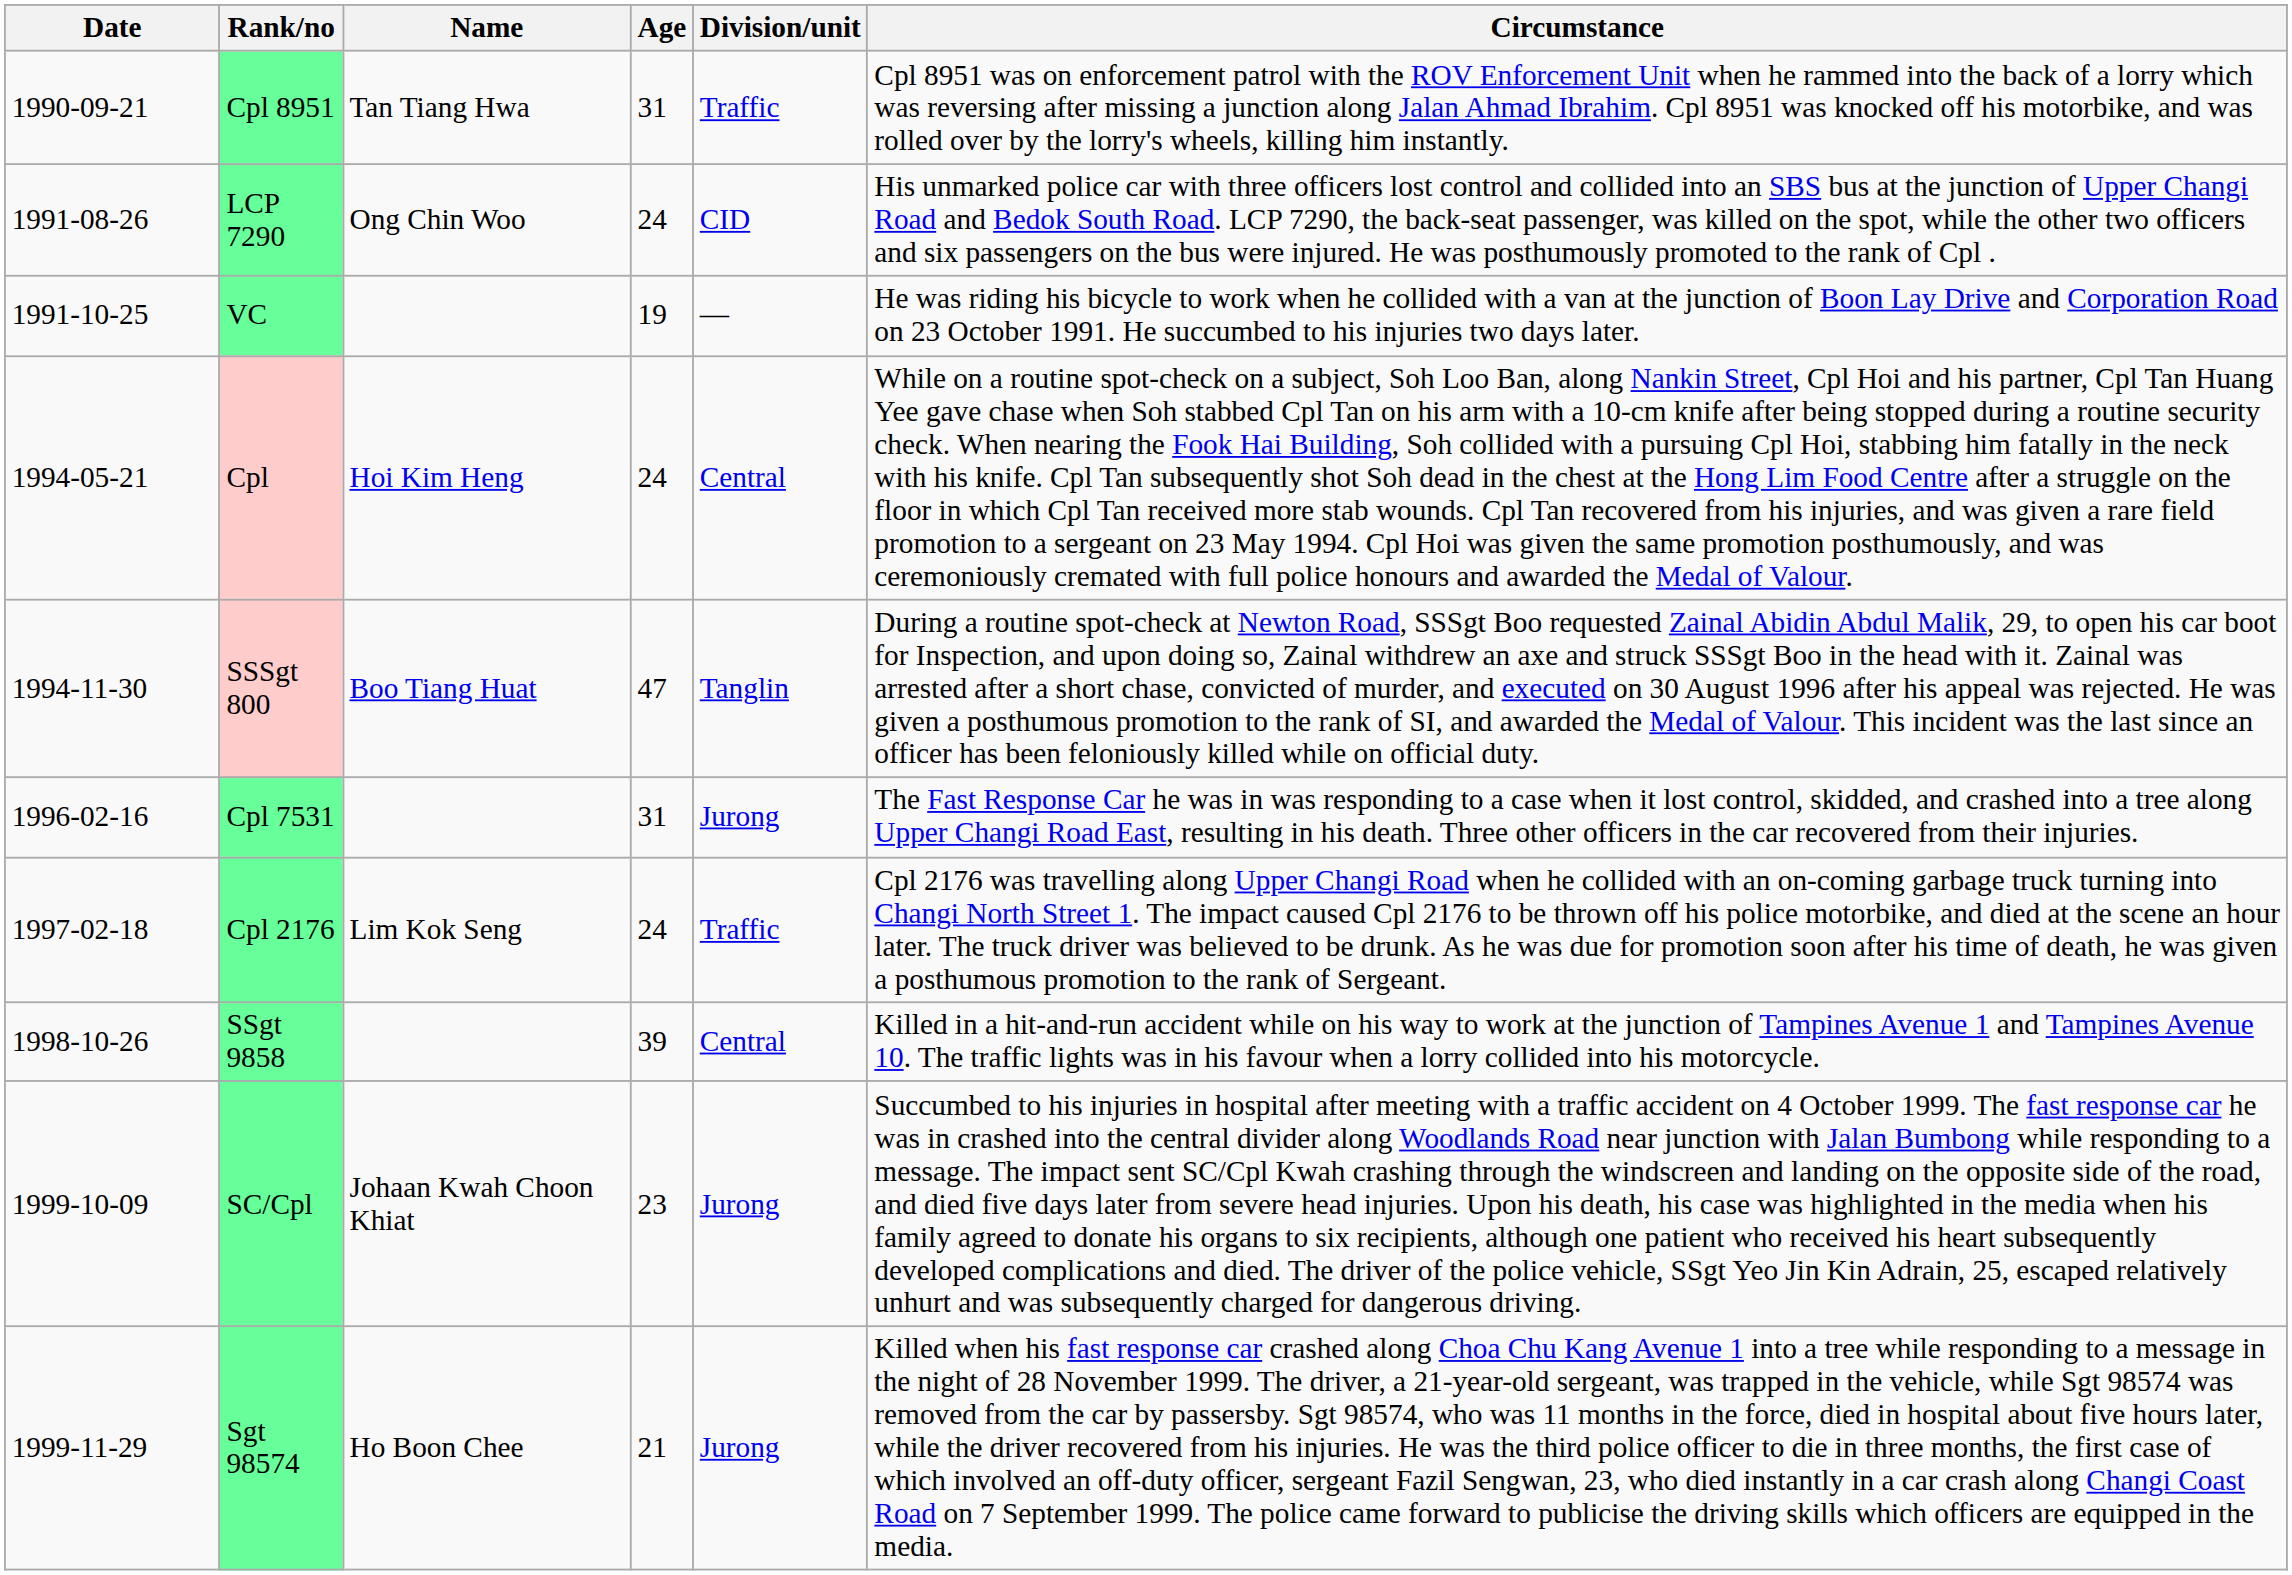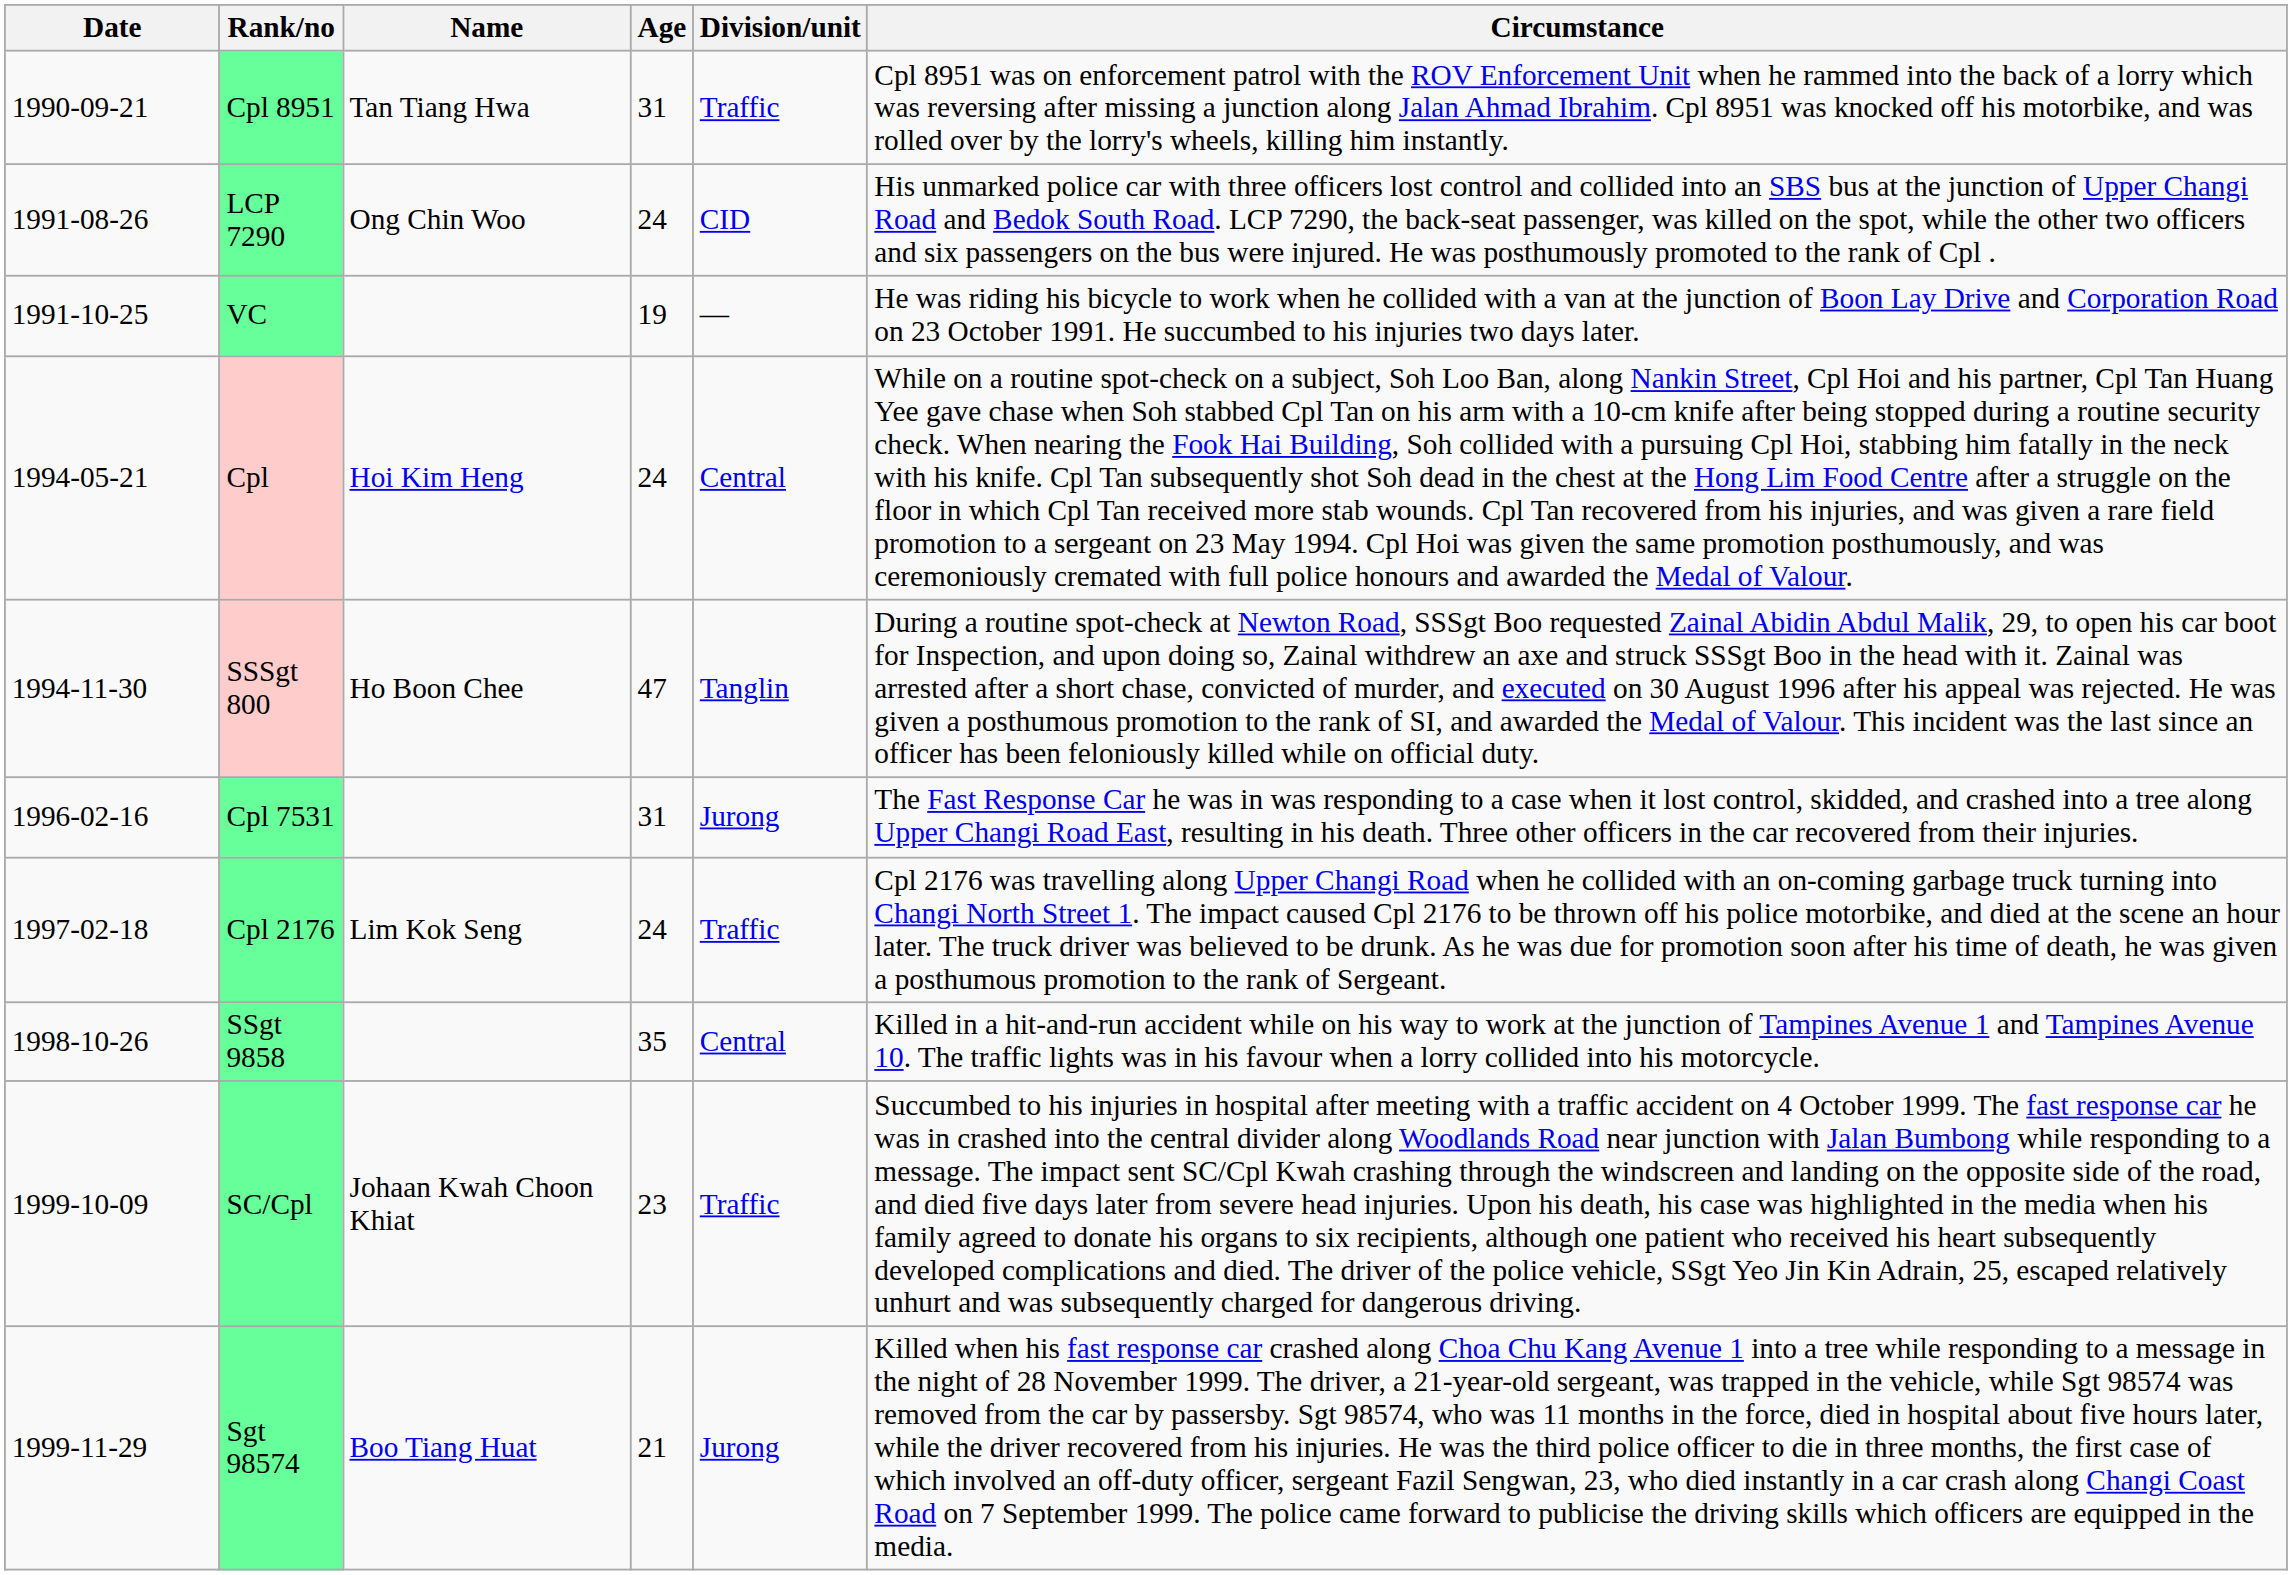 <table class="wikitable sortable">
 <tr>
 <th width="110px">Date</th>
 <th>Rank/no</th>
 <th width="150px">Name</th>
 <th>Age</th>
 <th>Division/unit</th>
 <th>Circumstance</th>
 </tr>
 <tr>
 <td>1990-09-21</td>
 <td bgcolor=66ff99>Cpl 8951</td>
 <td>Tan Tiang Hwa</td>
 <td>31</td>
 <td><a href='#'>Traffic</a></td>
 <td>Cpl 8951 was on enforcement patrol with the <a href='#'>ROV Enforcement Unit</a> when he rammed into the back of a lorry which was reversing after missing a junction along <a href='#'>Jalan Ahmad Ibrahim</a>. Cpl 8951 was knocked off his motorbike, and was rolled over by the lorry's wheels, killing him instantly.</td>
 </tr>
 <tr>
 <td>1991-08-26</td>
 <td bgcolor=66ff99>LCP 7290</td>
 <td>Ong Chin Woo</td>
 <td>24</td>
 <td><a href='#'>CID</a></td>
 <td>His unmarked police car with three officers lost control and collided into an <a href='#'>SBS</a> bus at the junction of <a href='#'>Upper Changi Road</a> and <a href='#'>Bedok South Road</a>. LCP 7290, the back-seat passenger, was killed on the spot, while the other two officers and six passengers on the bus were injured. He was posthumously promoted to the rank of Cpl .</td>
 </tr>
 <tr>
 <td>1991-10-25</td>
 <td bgcolor=66ff99>VC</td>
 <td></td>
 <td>19</td>
 <td>—</td>
 <td>He was riding his bicycle to work when he collided with a van at the junction of <a href='#'>Boon Lay Drive</a> and <a href='#'>Corporation Road</a> on 23 October 1991. He succumbed to his injuries two days later.</td>
 </tr>
 <tr>
 <td>1994-05-21</td>
 <td bgcolor=ffcccc>Cpl</td>
 <td><a href='#'>Hoi Kim Heng</a></td>
 <td>24</td>
 <td><a href='#'>Central</a></td>
 <td>While on a routine spot-check on a subject, Soh Loo Ban, along <a href='#'>Nankin Street</a>, Cpl Hoi and his partner, Cpl Tan Huang Yee gave chase when Soh stabbed Cpl Tan on his arm with a 10-cm knife after being stopped during a routine security check. When nearing the <a href='#'>Fook Hai Building</a>, Soh collided with a pursuing Cpl Hoi, stabbing him fatally in the neck with his knife. Cpl Tan subsequently shot Soh dead in the chest at the <a href='#'>Hong Lim Food Centre</a> after a struggle on the floor in which Cpl Tan received more stab wounds. Cpl Tan recovered from his injuries, and was given a rare field promotion to a sergeant on 23 May 1994. Cpl Hoi was given the same promotion posthumously, and was ceremoniously cremated with full police honours and awarded the <a href='#'>Medal of Valour</a>.</td>
 </tr>
 <tr>
 <td>1994-11-30</td>
 <td bgcolor=ffcccc>SSSgt 800</td>
-<td><a href='#'>Boo Tiang Huat</a></td>
+<td>Ho Boon Chee</td>
 <td>47</td>
 <td><a href='#'>Tanglin</a></td>
 <td>During a routine spot-check at <a href='#'>Newton Road</a>, SSSgt Boo requested <a href='#'>Zainal Abidin Abdul Malik</a>, 29, to open his car boot for Inspection, and upon doing so, Zainal withdrew an axe and struck SSSgt Boo in the head with it. Zainal was arrested after a short chase, convicted of murder, and <a href='#'>executed</a> on 30 August 1996 after his appeal was rejected. He was given a posthumous promotion to the rank of SI, and awarded the <a href='#'>Medal of Valour</a>. This incident was the last since an officer has been feloniously killed while on official duty.</td>
 </tr>
 <tr>
 <td>1996-02-16</td>
 <td bgcolor=66ff99>Cpl 7531</td>
 <td></td>
 <td>31</td>
 <td><a href='#'>Jurong</a></td>
 <td>The <a href='#'>Fast Response Car</a> he was in was responding to a case when it lost control, skidded, and crashed into a tree along <a href='#'>Upper Changi Road East</a>, resulting in his death. Three other officers in the car recovered from their injuries.</td>
 </tr>
 <tr>
 <td>1997-02-18</td>
 <td bgcolor=66ff99>Cpl 2176</td>
 <td>Lim Kok Seng</td>
 <td>24</td>
 <td><a href='#'>Traffic</a></td>
 <td>Cpl 2176 was travelling along <a href='#'>Upper Changi Road</a> when he collided with an on-coming garbage truck turning into <a href='#'>Changi North Street 1</a>. The impact caused Cpl 2176 to be thrown off his police motorbike, and died at the scene an hour later. The truck driver was believed to be drunk. As he was due for promotion soon after his time of death, he was given a posthumous promotion to the rank of Sergeant.</td>
 </tr>
 <tr>
 <td>1998-10-26</td>
 <td bgcolor=66ff99>SSgt 9858</td>
 <td></td>
-<td>39</td>
+<td>35</td>
 <td><a href='#'>Central</a></td>
 <td>Killed in a hit-and-run accident while on his way to work at the junction of <a href='#'>Tampines Avenue 1</a> and <a href='#'>Tampines Avenue 10</a>. The traffic lights was in his favour when a lorry collided into his motorcycle.</td>
 </tr>
 <tr>
 <td>1999-10-09</td>
 <td bgcolor=66ff99>SC/Cpl</td>
 <td>Johaan Kwah Choon Khiat</td>
 <td>23</td>
-<td><a href='#'>Jurong</a></td>
+<td><a href='#'>Traffic</a></td>
 <td>Succumbed to his injuries in hospital after meeting with a traffic accident on 4 October 1999. The <a href='#'>fast response car</a> he was in crashed into the central divider along <a href='#'>Woodlands Road</a> near junction with <a href='#'>Jalan Bumbong</a> while responding to a message. The impact sent SC/Cpl Kwah crashing through the windscreen and landing on the opposite side of the road, and died five days later from severe head injuries. Upon his death, his case was highlighted in the media when his family agreed to donate his organs to six recipients, although one patient who received his heart subsequently developed complications and died. The driver of the police vehicle, SSgt Yeo Jin Kin Adrain, 25, escaped relatively unhurt and was subsequently charged for dangerous driving.</td>
 </tr>
 <tr>
 <td>1999-11-29</td>
 <td bgcolor=66ff99>Sgt 98574</td>
-<td>Ho Boon Chee</td>
+<td><a href='#'>Boo Tiang Huat</a></td>
 <td>21</td>
 <td><a href='#'>Jurong</a></td>
 <td>Killed when his <a href='#'>fast response car</a> crashed along <a href='#'>Choa Chu Kang Avenue 1</a> into a tree while responding to a message in the night of 28 November 1999. The driver, a 21-year-old sergeant, was trapped in the vehicle, while Sgt 98574 was removed from the car by passersby. Sgt 98574, who was 11 months in the force, died in hospital about five hours later, while the driver recovered from his injuries. He was the third police officer to die in three months, the first case of which involved an off-duty officer, sergeant Fazil Sengwan, 23, who died instantly in a car crash along <a href='#'>Changi Coast Road</a> on 7 September 1999. The police came forward to publicise the driving skills which officers are equipped in the media.</td>
 </tr>
 </table>
